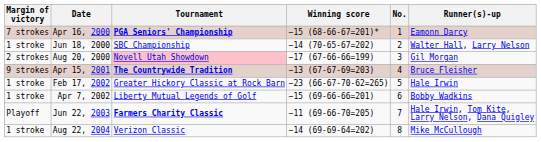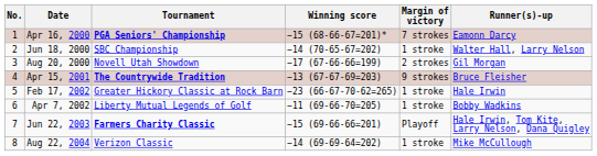 <table class="wikitable" style="font-size:95%;">
 <tr>
-<th>Margin of<br>victory</th>
+<th>No.</th>
 <th>Date</th>
 <th>Tournament</th>
 <th>Winning score</th>
-<th>No.</th>
+<th>Margin of<br>victory</th>
 <th>Runner(s)-up</th>
 </tr>
 <tr style="background:#e5d1cb;">
-<td>7 strokes</td>
+<td align=center>1</td>
 <td align=right>Apr 16, <a href='#'>2000</a></td>
 <td><strong><a href='#'>PGA Seniors' Championship</a></strong></td>
 <td>−15 (68-66-67=201)*</td>
-<td align=center>1</td>
+<td>7 strokes</td>
 <td> <a href='#'>Eamonn Darcy</a></td>
 </tr>
 <tr>
-<td>1 stroke</td>
+<td align=center>2</td>
 <td align=right>Jun 18, 2000</td>
 <td><a href='#'>SBC Championship</a></td>
 <td>−14 (70-65-67=202)</td>
-<td align=center>2</td>
+<td>1 stroke</td>
 <td> <a href='#'>Walter Hall</a>,  <a href='#'>Larry Nelson</a></td>
 </tr>
 <tr>
+<td align=center>3</td>
+<td align=right>Aug 20, 2000</td>
+<td><a href='#'>Novell Utah Showdown</a></td>
+<td>−17 (67-66-66=199)</td>
 <td>2 strokes</td>
-<td align=right>Aug 20, 2000</td>
-<td style="background: pink;"><a href='#'>Novell Utah Showdown</a></td>
-<td>−17 (67-66-66=199)</td>
-<td align=center>3</td>
 <td> <a href='#'>Gil Morgan</a></td>
 </tr>
 <tr style="background:#e5d1cb;">
-<td>9 strokes</td>
+<td align=center>4</td>
 <td align=right>Apr 15, <a href='#'>2001</a></td>
 <td><strong><a href='#'>The Countrywide Tradition</a></strong></td>
 <td>−13 (67-67-69=203)</td>
-<td align=center>4</td>
+<td>9 strokes</td>
 <td> <a href='#'>Bruce Fleisher</a></td>
 </tr>
 <tr>
-<td>1 stroke</td>
+<td align=center>5</td>
 <td align=right>Feb 17, <a href='#'>2002</a></td>
 <td><a href='#'>Greater Hickory Classic at Rock Barn</a></td>
 <td>−23 (66-67-70-62=265)</td>
-<td align=center>5</td>
+<td>1 stroke</td>
 <td> <a href='#'>Hale Irwin</a></td>
 </tr>
 <tr>
-<td>1 stroke</td>
+<td align=center>6</td>
 <td align=right>Apr 7, 2002</td>
 <td><a href='#'>Liberty Mutual Legends of Golf</a></td>
-<td>−15 (69-66-66=201)</td>
-<td align=center>6</td>
+<td>−11 (69-66-70=205)</td>
+<td>1 stroke</td>
 <td> <a href='#'>Bobby Wadkins</a></td>
 </tr>
 <tr>
-<td>Playoff</td>
+<td align=center>7</td>
 <td align=right>Jun 22, <a href='#'>2003</a></td>
 <td><strong><a href='#'>Farmers Charity Classic</a></strong></td>
-<td>−11 (69-66-70=205)</td>
-<td align=center>7</td>
+<td>−15 (69-66-66=201)</td>
+<td>Playoff</td>
 <td> <a href='#'>Hale Irwin</a>,  <a href='#'>Tom Kite</a>,<br> <a href='#'>Larry Nelson</a>,  <a href='#'>Dana Quigley</a></td>
 </tr>
 <tr>
-<td>1 stroke</td>
+<td align=center>8</td>
 <td align=right>Aug 22, <a href='#'>2004</a></td>
 <td><a href='#'>Verizon Classic</a></td>
 <td>−14 (69-69-64=202)</td>
-<td align=center>8</td>
+<td>1 stroke</td>
 <td> <a href='#'>Mike McCullough</a></td>
 </tr>
 </table>
